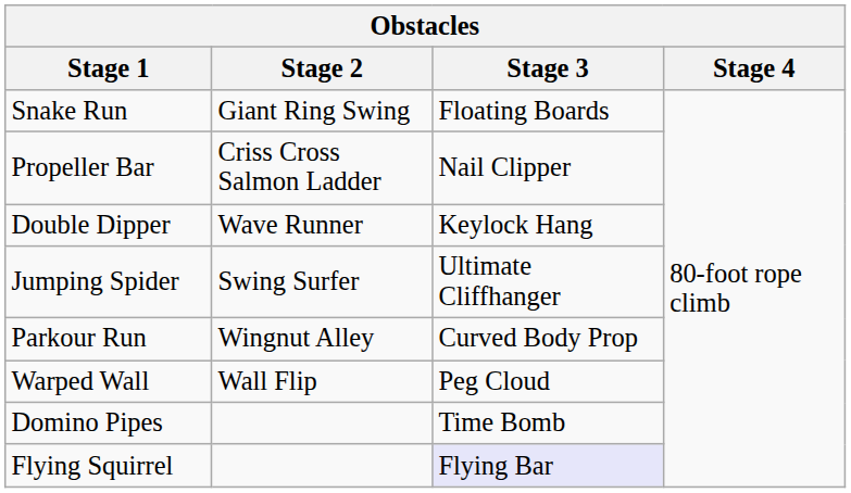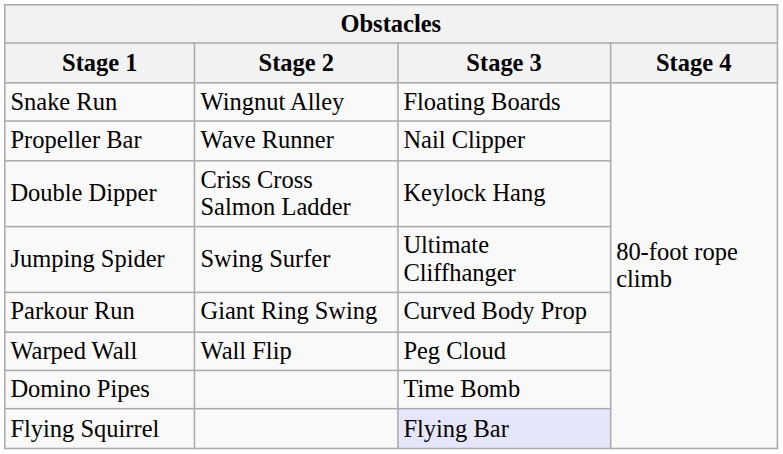 <table class="wikitable" style="width:40%; text-align=center;">
 <tr>
 <th colspan="4">Obstacles</th>
 </tr>
 <tr>
 <th>Stage 1</th>
 <th>Stage 2</th>
 <th>Stage 3</th>
 <th>Stage 4</th>
 </tr>
 <tr>
 <td style="width:10%;">Snake Run</td>
-<td style="width:10%;">Giant Ring Swing</td>
+<td style="width:10%;">Wingnut Alley</td>
 <td style="width:10%;">Floating Boards</td>
 <td style="width:10%;" rowspan="8">80-foot rope climb</td>
 </tr>
 <tr>
 <td style="width:10%;">Propeller Bar</td>
-<td style="width:12%;">Criss Cross Salmon Ladder</td>
+<td style="width:10%;">Wave Runner</td>
 <td style="width:10%;">Nail Clipper</td>
 </tr>
 <tr>
 <td style="width:10%;">Double Dipper</td>
-<td style="width:10%;">Wave Runner</td>
+<td style="width:12%;">Criss Cross Salmon Ladder</td>
 <td style="width:10%;">Keylock Hang</td>
 </tr>
 <tr>
 <td style="width:10%;">Jumping Spider</td>
 <td style="width:10%;">Swing Surfer</td>
 <td style="width:10%;">Ultimate Cliffhanger</td>
 </tr>
 <tr>
 <td style="width:10%;">Parkour Run</td>
-<td style="width:10%;">Wingnut Alley</td>
+<td style="width:10%;">Giant Ring Swing</td>
 <td style="width:10%;">Curved Body Prop</td>
 </tr>
 <tr>
 <td style="width:10%;">Warped Wall</td>
 <td style="width:10%;">Wall Flip</td>
 <td style="width:10%;">Peg Cloud</td>
 </tr>
 <tr>
 <td style="width:10%;">Domino Pipes</td>
 <td></td>
 <td style="width:10%;">Time Bomb</td>
 </tr>
 <tr>
 <td style="width:10%;">Flying Squirrel</td>
 <td></td>
 <td style="background: lavender; width:10%;">Flying Bar</td>
 </tr>
 </table>
